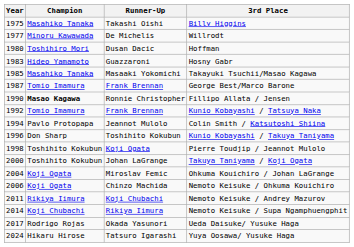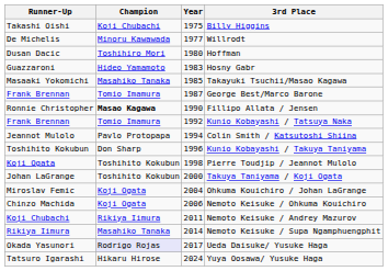 <table class="wikitable" style="font-size:88%;">
 <tr>
+<th>Runner-Up</th>
+<th>Champion</th>
 <th>Year</th>
-<th>Champion</th>
-<th>Runner-Up</th>
 <th>3rd Place</th>
 </tr>
 <tr>
+<td> Takashi Oishi</td>
+<td> <a href='#'>Koji Chubachi</a></td>
 <td>1975</td>
-<td> <a href='#'>Masahiko Tanaka</a></td>
-<td> Takashi Oishi</td>
 <td> <a href='#'>Billy Higgins</a></td>
 </tr>
 <tr>
+<td> De Michelis</td>
+<td> <a href='#'>Minoru Kawawada</a></td>
 <td>1977</td>
-<td> <a href='#'>Minoru Kawawada</a></td>
-<td> De Michelis</td>
 <td> Willrodt</td>
 </tr>
 <tr>
+<td>Dusan Dacic</td>
+<td> <a href='#'>Toshihiro Mori</a></td>
 <td>1980</td>
-<td> <a href='#'>Toshihiro Mori</a></td>
-<td>Dusan Dacic</td>
 <td> Hoffman</td>
 </tr>
 <tr>
+<td> Guazzaroni</td>
+<td> <a href='#'>Hideo Yamamoto</a></td>
 <td>1983</td>
-<td> <a href='#'>Hideo Yamamoto</a></td>
-<td> Guazzaroni</td>
 <td> Hosny Gabr</td>
 </tr>
 <tr>
+<td> Masaaki Yokomichi</td>
+<td> <a href='#'>Masahiko Tanaka</a></td>
 <td>1985</td>
-<td> <a href='#'>Masahiko Tanaka</a></td>
-<td> Masaaki Yokomichi</td>
 <td> Takayuki Tsuchii/Masao Kagawa</td>
 </tr>
 <tr>
+<td> <a href='#'>Frank Brennan</a></td>
+<td> <a href='#'>Tomio Imamura</a></td>
 <td>1987</td>
-<td> <a href='#'>Tomio Imamura</a></td>
-<td> <a href='#'>Frank Brennan</a></td>
 <td> George Best/Marco Barone</td>
 </tr>
 <tr>
+<td> Ronnie Christopher</td>
+<td><strong> Masao Kagawa</strong></td>
 <td>1990</td>
-<td><strong> Masao Kagawa</strong></td>
-<td> Ronnie Christopher</td>
 <td> Fillipo Allata /  Jensen</td>
 </tr>
 <tr>
+<td> <a href='#'>Frank Brennan</a></td>
+<td> <a href='#'>Tomio Imamura</a></td>
 <td>1992</td>
-<td> <a href='#'>Tomio Imamura</a></td>
-<td> <a href='#'>Frank Brennan</a></td>
 <td> <a href='#'>Kunio Kobayashi</a> /  <a href='#'>Tatsuya Naka</a></td>
 </tr>
 <tr>
+<td> Jeannot Mulolo</td>
+<td> Pavlo Protopapa</td>
 <td>1994</td>
-<td> Pavlo Protopapa</td>
-<td> Jeannot Mulolo</td>
 <td> Colin Smith /  <a href='#'>Katsutoshi Shiina</a></td>
 </tr>
 <tr>
+<td> Toshihito Kokubun</td>
+<td> Don Sharp</td>
 <td>1996</td>
-<td> Don Sharp</td>
-<td> Toshihito Kokubun</td>
 <td> <a href='#'>Kunio Kobayashi</a> /  <a href='#'>Takuya Taniyama</a></td>
 </tr>
 <tr>
+<td> <a href='#'>Koji Ogata</a></td>
+<td> Toshihito Kokubun</td>
 <td>1998</td>
-<td> Toshihito Kokubun</td>
-<td> <a href='#'>Koji Ogata</a></td>
 <td> Pierre Toudjip /  Jeannot Mulolo</td>
 </tr>
 <tr>
+<td> Johan LaGrange</td>
+<td> Toshihito Kokubun</td>
 <td>2000</td>
-<td> Toshihito Kokubun</td>
-<td> Johan LaGrange</td>
 <td> <a href='#'>Takuya Taniyama</a>  / <a href='#'>Koji Ogata</a></td>
 </tr>
 <tr>
+<td> Miroslav Femic</td>
+<td> <a href='#'>Koji Ogata</a></td>
 <td>2004</td>
-<td> <a href='#'>Koji Ogata</a></td>
-<td> Miroslav Femic</td>
 <td> Ohkuma Kouichiro /  Johan LaGrange</td>
 </tr>
 <tr>
+<td> Chinzo Machida</td>
+<td> <a href='#'>Koji Ogata</a></td>
 <td>2006</td>
-<td> <a href='#'>Koji Ogata</a></td>
-<td> Chinzo Machida</td>
 <td> Nemoto Keisuke /  Ohkuma Kouichiro</td>
 </tr>
 <tr>
+<td><a href='#'>Koji Chubachi</a></td>
+<td> <a href='#'>Rikiya Iimura</a></td>
 <td>2011</td>
-<td> <a href='#'>Rikiya Iimura</a></td>
-<td><a href='#'>Koji Chubachi</a></td>
 <td> Nemoto Keisuke /  Andrey Mazurov</td>
 </tr>
 <tr>
+<td><a href='#'>Rikiya Iimura</a></td>
+<td> <a href='#'>Masahiko Tanaka</a></td>
 <td>2014</td>
-<td> <a href='#'>Koji Chubachi</a></td>
-<td><a href='#'>Rikiya Iimura</a></td>
 <td> Nemoto Keisuke /  Supa Ngamphuengphit</td>
 </tr>
 <tr>
+<td> Okada Yasunori</td>
+<td style="background: lavender;"> Rodrigo Rojas</td>
 <td>2017</td>
-<td> Rodrigo Rojas</td>
-<td> Okada Yasunori</td>
 <td> Ueda Daisuke/ Yusuke Haga</td>
 </tr>
 <tr>
+<td> Tatsuro Igarashi</td>
+<td> Hikaru Hirose</td>
 <td>2024</td>
-<td> Hikaru Hirose</td>
-<td> Tatsuro Igarashi</td>
 <td> Yuya Oosawa/ Yusuke Haga</td>
 </tr>
 </table>
